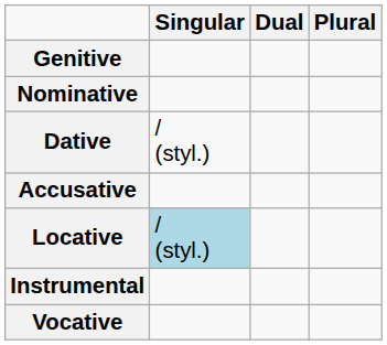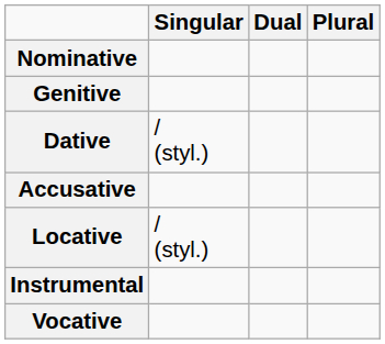 <table class="wikitable">
 <tr>
 <td></td>
 <th>Singular</th>
 <th>Dual</th>
 <th>Plural</th>
 </tr>
 <tr>
-<th>Genitive</th>
+<th>Nominative</th>
 <td></td>
 <td></td>
 <td></td>
 </tr>
 <tr>
-<th>Nominative</th>
+<th>Genitive</th>
 <td></td>
 <td></td>
 <td></td>
 </tr>
 <tr>
 <th>Dative</th>
 <td> /<br> (styl.)</td>
 <td></td>
 <td></td>
 </tr>
 <tr>
 <th>Accusative</th>
 <td></td>
 <td></td>
 <td></td>
 </tr>
 <tr>
 <th>Locative</th>
-<td style="background: lightblue;"> /<br> (styl.)</td>
+<td> /<br> (styl.)</td>
 <td></td>
 <td></td>
 </tr>
 <tr>
 <th>Instrumental</th>
 <td></td>
 <td></td>
 <td></td>
 </tr>
 <tr>
 <th>Vocative</th>
 <td></td>
 <td></td>
 <td></td>
 </tr>
 </table>
